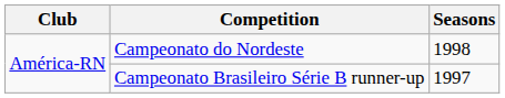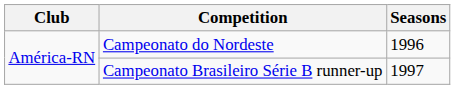 <table class="wikitable sortable">
 <tr>
 <th>Club</th>
 <th>Competition</th>
 <th>Seasons</th>
 </tr>
 <tr>
 <td rowspan=2><a href='#'>América-RN</a></td>
 <td><a href='#'>Campeonato do Nordeste</a></td>
-<td>1998</td>
+<td>1996</td>
 </tr>
 <tr>
 <td><a href='#'>Campeonato Brasileiro Série B</a> runner-up</td>
 <td>1997</td>
 </tr>
 </table>
